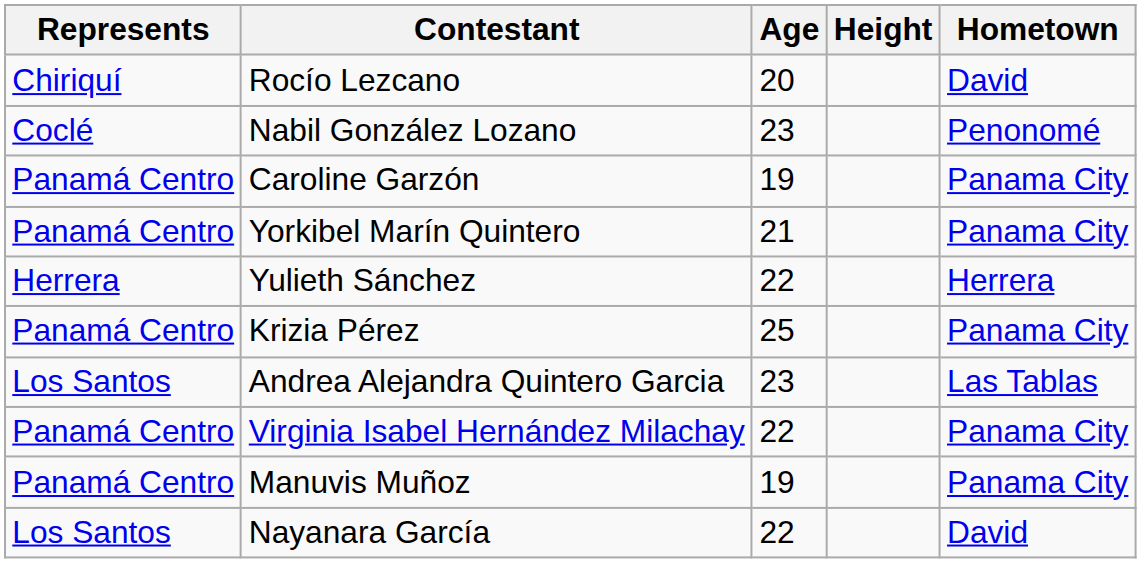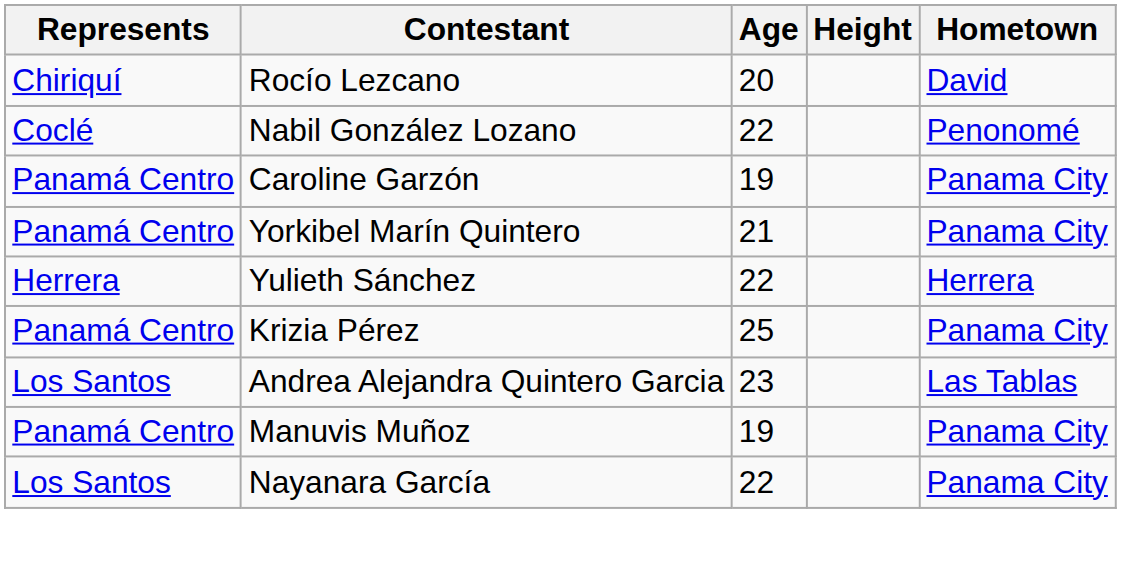 <table class="sortable wikitable">
 <tr>
 <th>Represents</th>
 <th>Contestant</th>
 <th>Age</th>
 <th>Height</th>
 <th>Hometown</th>
 </tr>
 <tr>
 <td><a href='#'>Chiriquí</a></td>
 <td>Rocío Lezcano</td>
 <td>20</td>
 <td></td>
 <td><a href='#'>David</a></td>
 </tr>
 <tr>
 <td><a href='#'>Coclé</a></td>
 <td>Nabil González Lozano</td>
-<td>23</td>
+<td>22</td>
 <td></td>
 <td><a href='#'>Penonomé</a></td>
 </tr>
 <tr>
 <td><a href='#'>Panamá Centro</a></td>
 <td>Caroline Garzón</td>
 <td>19</td>
 <td></td>
 <td><a href='#'>Panama City</a></td>
 </tr>
 <tr>
 <td><a href='#'>Panamá Centro</a></td>
 <td>Yorkibel Marín Quintero</td>
 <td>21</td>
 <td></td>
 <td><a href='#'>Panama City</a></td>
 </tr>
 <tr>
 <td><a href='#'>Herrera</a></td>
 <td>Yulieth Sánchez</td>
 <td>22</td>
 <td></td>
 <td><a href='#'>Herrera</a></td>
 </tr>
 <tr>
 <td><a href='#'>Panamá Centro</a></td>
 <td>Krizia Pérez</td>
 <td>25</td>
 <td></td>
 <td><a href='#'>Panama City</a></td>
 </tr>
 <tr>
 <td><a href='#'>Los Santos</a></td>
 <td>Andrea Alejandra Quintero Garcia</td>
 <td>23</td>
 <td></td>
 <td><a href='#'>Las Tablas</a></td>
 </tr>
 <tr>
 <td><a href='#'>Panamá Centro</a></td>
-<td><a href='#'>Virginia Isabel Hernández Milachay</a></td>
-<td>22</td>
-<td></td>
-<td><a href='#'>Panama City</a></td>
-</tr>
-<tr>
-<td><a href='#'>Panamá Centro</a></td>
 <td>Manuvis Muñoz</td>
 <td>19</td>
 <td></td>
 <td><a href='#'>Panama City</a></td>
 </tr>
 <tr>
 <td><a href='#'>Los Santos</a></td>
 <td>Nayanara García</td>
 <td>22</td>
 <td></td>
-<td><a href='#'>David</a></td>
+<td><a href='#'>Panama City</a></td>
 </tr>
 </table>
